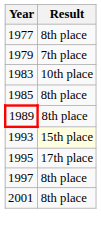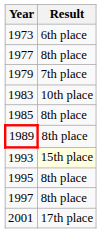 <table class="wikitable">
 <tr>
 <th>Year</th>
 <th>Result</th>
+</tr>
+<tr>
+<td> 1973</td>
+<td>6th place</td>
 </tr>
 <tr>
 <td> 1977</td>
 <td>8th place</td>
 </tr>
 <tr>
 <td> 1979</td>
 <td>7th place</td>
 </tr>
 <tr>
 <td> 1983</td>
 <td>10th place</td>
 </tr>
 <tr>
 <td> 1985</td>
 <td>8th place</td>
 </tr>
 <tr>
 <td style="border: 3px solid red"> 1989</td>
 <td>8th place</td>
 </tr>
 <tr>
 <td> 1993</td>
 <td style="background: lightyellow;">15th place</td>
 </tr>
 <tr>
 <td> 1995</td>
-<td>17th place</td>
+<td>8th place</td>
 </tr>
 <tr>
 <td> 1997</td>
 <td>8th place</td>
 </tr>
 <tr>
 <td> 2001</td>
-<td>8th place</td>
+<td>17th place</td>
 </tr>
 </table>
